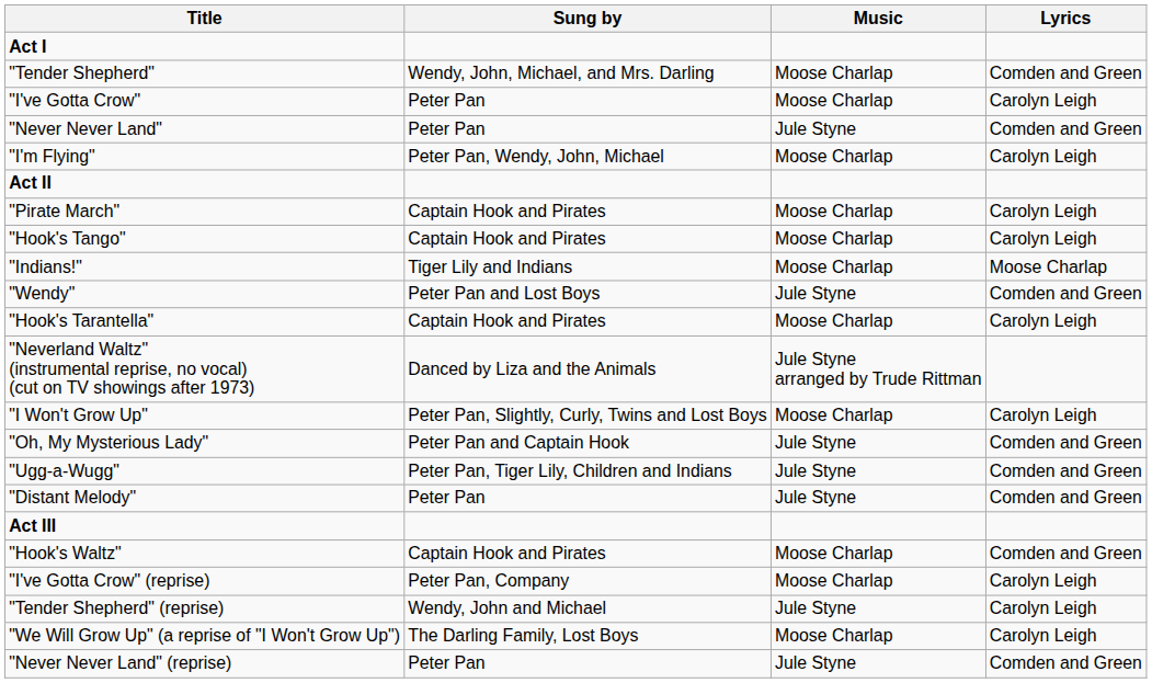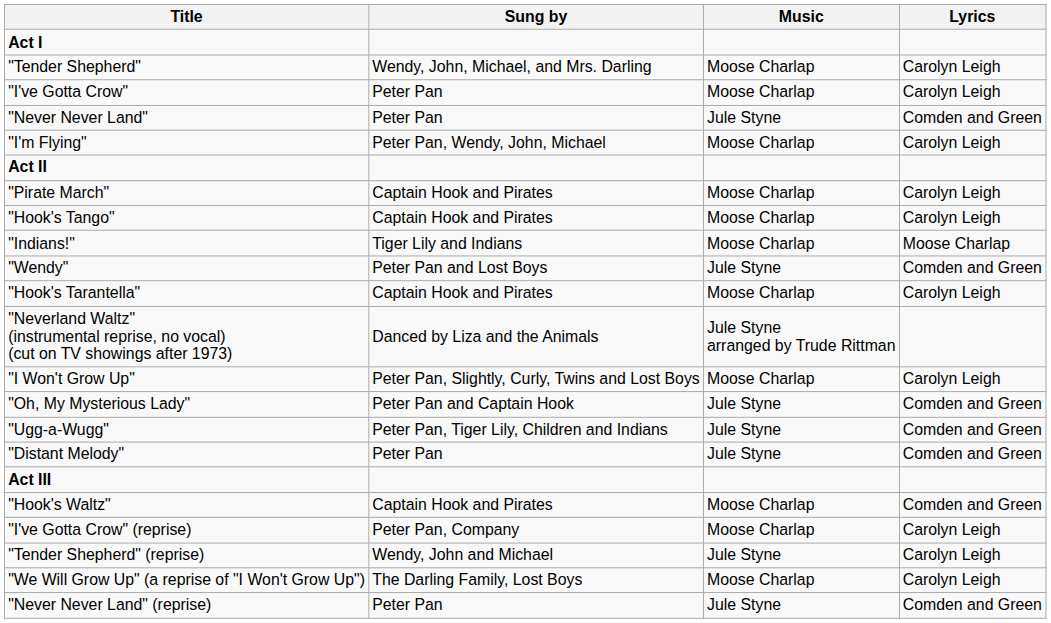 <table class="wikitable">
 <tr>
 <th>Title</th>
 <th>Sung by</th>
 <th>Music</th>
 <th>Lyrics</th>
 </tr>
 <tr>
 <td><strong>Act I</strong></td>
 <td></td>
 <td></td>
 <td></td>
 </tr>
 <tr>
 <td>"Tender Shepherd"</td>
 <td>Wendy, John, Michael, and Mrs. Darling</td>
 <td>Moose Charlap</td>
-<td>Comden and Green</td>
+<td>Carolyn Leigh</td>
 </tr>
 <tr>
 <td>"I've Gotta Crow"</td>
 <td>Peter Pan</td>
 <td>Moose Charlap</td>
 <td>Carolyn Leigh</td>
 </tr>
 <tr>
 <td>"Never Never Land"</td>
 <td>Peter Pan</td>
 <td>Jule Styne</td>
 <td>Comden and Green</td>
 </tr>
 <tr>
 <td>"I'm Flying"</td>
 <td>Peter Pan, Wendy, John, Michael</td>
 <td>Moose Charlap</td>
 <td>Carolyn Leigh</td>
 </tr>
 <tr>
 <td><strong>Act II</strong></td>
 <td></td>
 <td></td>
 <td></td>
 </tr>
 <tr>
 <td>"Pirate March"</td>
 <td>Captain Hook and Pirates</td>
 <td>Moose Charlap</td>
 <td>Carolyn Leigh</td>
 </tr>
 <tr>
 <td>"Hook's Tango"</td>
 <td>Captain Hook and Pirates</td>
 <td>Moose Charlap</td>
 <td>Carolyn Leigh</td>
 </tr>
 <tr>
 <td>"Indians!"</td>
 <td>Tiger Lily and Indians</td>
 <td>Moose Charlap</td>
 <td>Moose Charlap</td>
 </tr>
 <tr>
 <td>"Wendy"</td>
 <td>Peter Pan and Lost Boys</td>
 <td>Jule Styne</td>
 <td>Comden and Green</td>
 </tr>
 <tr>
 <td>"Hook's Tarantella"</td>
 <td>Captain Hook and Pirates</td>
 <td>Moose Charlap</td>
 <td>Carolyn Leigh</td>
 </tr>
 <tr>
 <td>"Neverland Waltz"<br>(instrumental reprise, no vocal)<br>(cut on TV showings after 1973)</td>
 <td>Danced by Liza and the Animals</td>
 <td>Jule Styne<br>arranged by Trude Rittman</td>
 <td></td>
 </tr>
 <tr>
 <td>"I Won't Grow Up"</td>
 <td>Peter Pan, Slightly, Curly, Twins and Lost Boys</td>
 <td>Moose Charlap</td>
 <td>Carolyn Leigh</td>
 </tr>
 <tr>
 <td>"Oh, My Mysterious Lady"</td>
 <td>Peter Pan and Captain Hook</td>
 <td>Jule Styne</td>
 <td>Comden and Green</td>
 </tr>
 <tr>
 <td>"Ugg-a-Wugg"</td>
 <td>Peter Pan, Tiger Lily, Children and Indians</td>
 <td>Jule Styne</td>
 <td>Comden and Green</td>
 </tr>
 <tr>
 <td>"Distant Melody"</td>
 <td>Peter Pan</td>
 <td>Jule Styne</td>
 <td>Comden and Green</td>
 </tr>
 <tr>
 <td><strong>Act III</strong></td>
 <td></td>
 <td></td>
 <td></td>
 </tr>
 <tr>
 <td>"Hook's Waltz"</td>
 <td>Captain Hook and Pirates</td>
 <td>Moose Charlap</td>
 <td>Comden and Green</td>
 </tr>
 <tr>
 <td>"I've Gotta Crow" (reprise)</td>
 <td>Peter Pan, Company</td>
 <td>Moose Charlap</td>
 <td>Carolyn Leigh</td>
 </tr>
 <tr>
 <td>"Tender Shepherd" (reprise)</td>
 <td>Wendy, John and Michael</td>
 <td>Jule Styne</td>
 <td>Carolyn Leigh</td>
 </tr>
 <tr>
 <td>"We Will Grow Up" (a reprise of "I Won't Grow Up")</td>
 <td>The Darling Family, Lost Boys</td>
 <td>Moose Charlap</td>
 <td>Carolyn Leigh</td>
 </tr>
 <tr>
 <td>"Never Never Land" (reprise)</td>
 <td>Peter Pan</td>
 <td>Jule Styne</td>
 <td>Comden and Green</td>
 </tr>
 </table>
